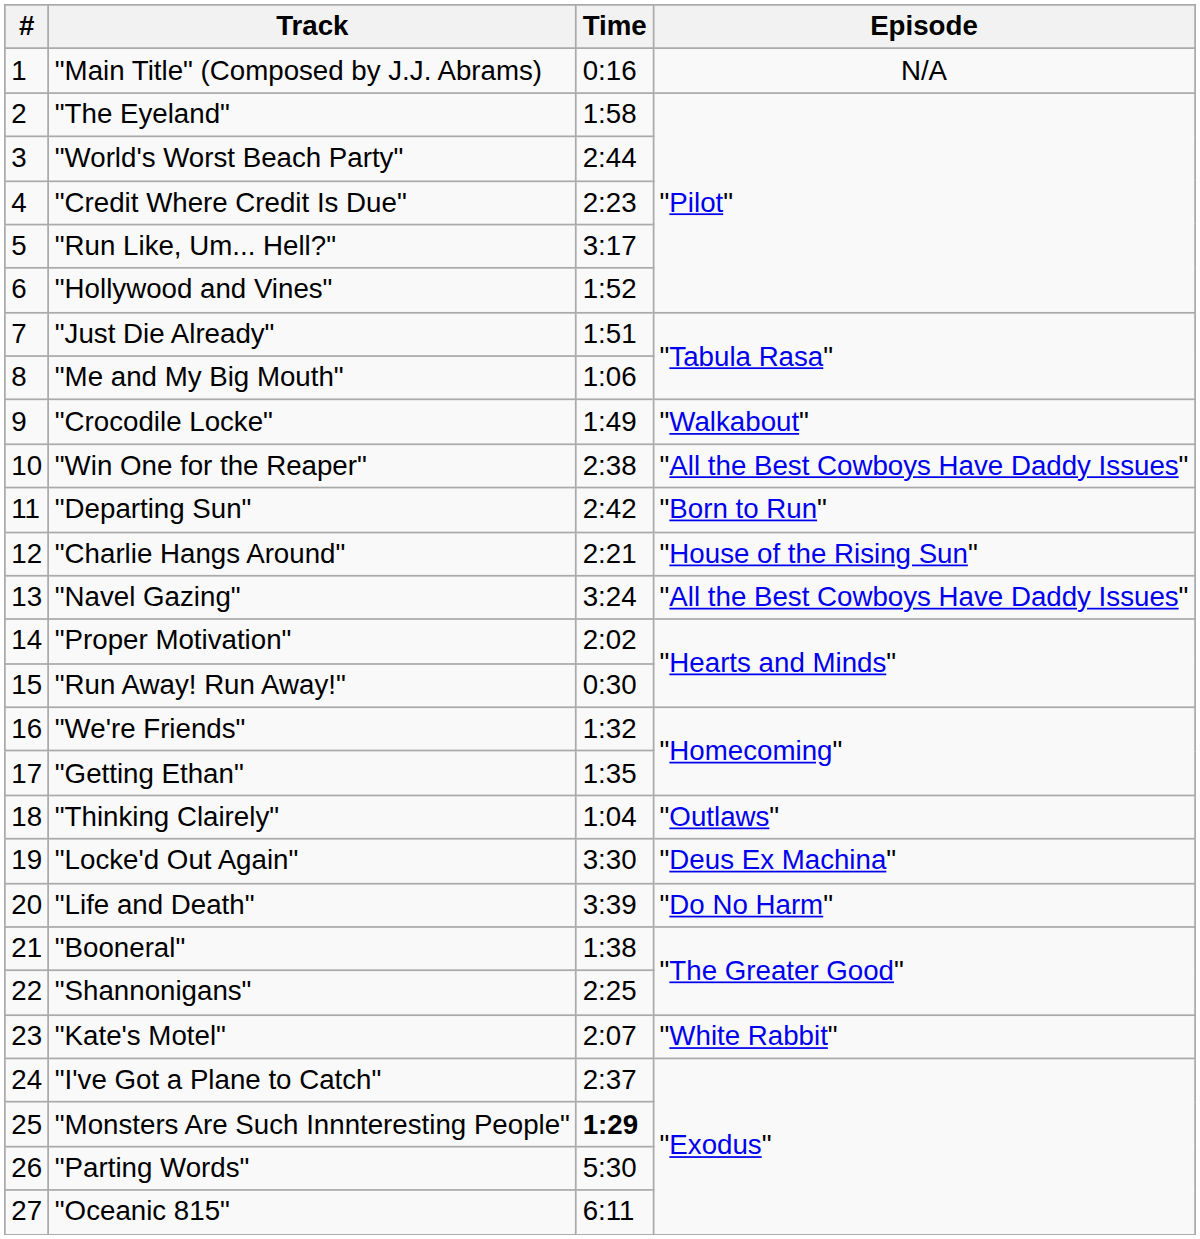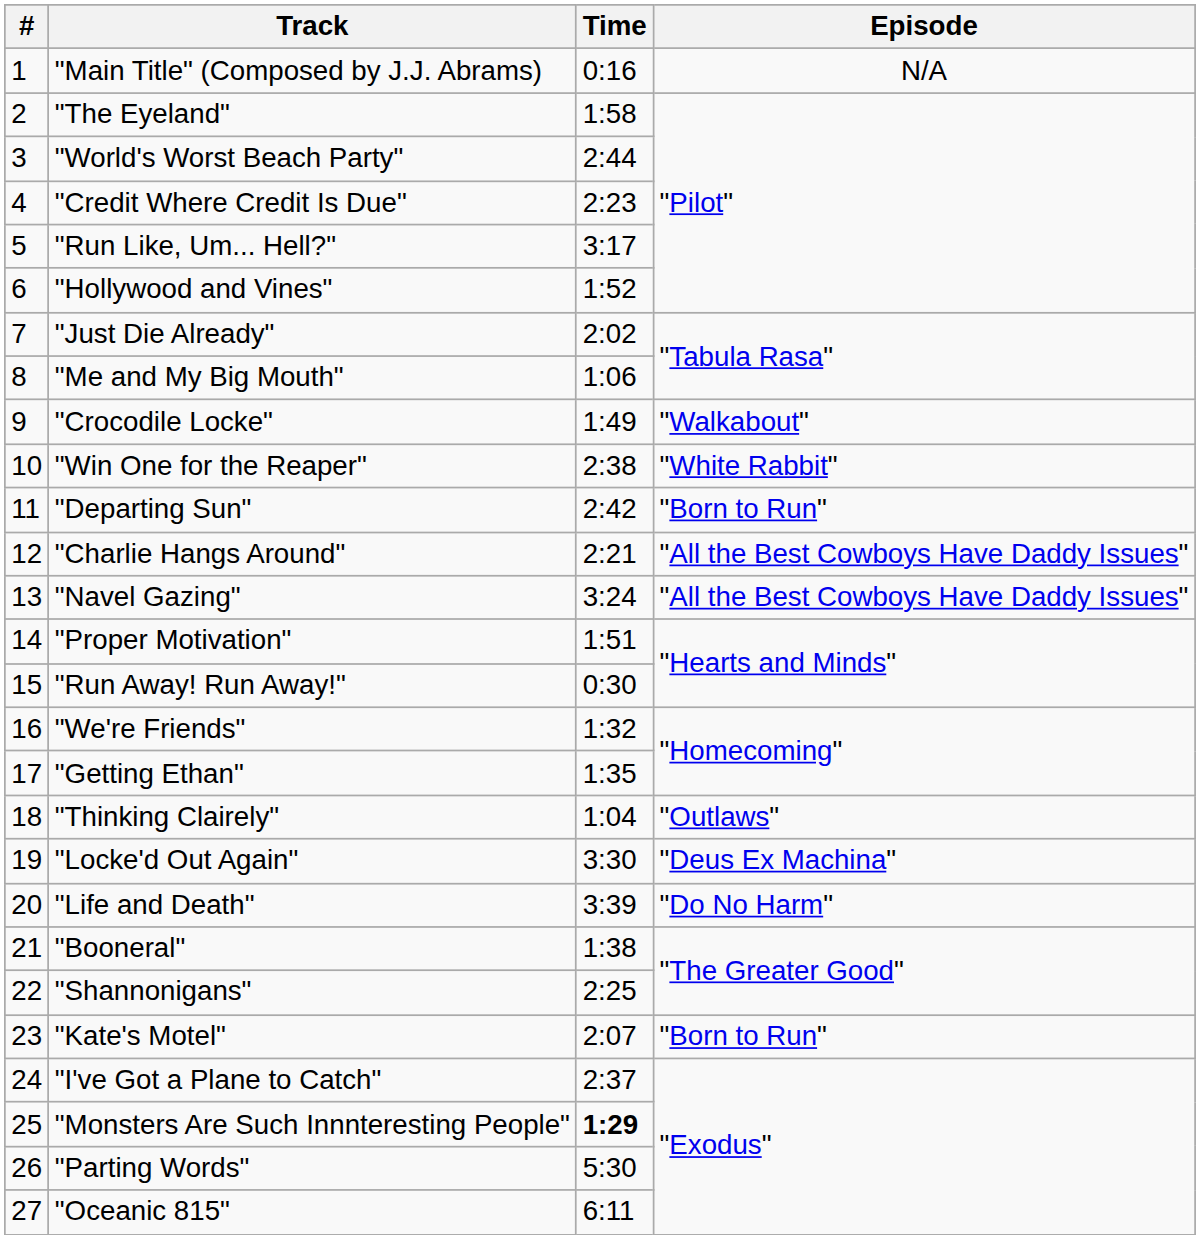 <table class="wikitable">
 <tr>
 <th>#</th>
 <th>Track</th>
 <th>Time</th>
 <th>Episode</th>
 </tr>
 <tr>
 <td>1</td>
 <td>"Main Title" (Composed by J.J. Abrams)</td>
 <td>0:16</td>
 <td colspan="2" align="center">N/A</td>
 </tr>
 <tr>
 <td>2</td>
 <td>"The Eyeland"</td>
 <td>1:58</td>
 <td rowspan="5">"<a href='#'>Pilot</a>"</td>
 </tr>
 <tr>
 <td>3</td>
 <td>"World's Worst Beach Party"</td>
 <td>2:44</td>
 </tr>
 <tr>
 <td>4</td>
 <td>"Credit Where Credit Is Due"</td>
 <td>2:23</td>
 </tr>
 <tr>
 <td>5</td>
 <td>"Run Like, Um... Hell?"</td>
 <td>3:17</td>
 </tr>
 <tr>
 <td>6</td>
 <td>"Hollywood and Vines"</td>
 <td>1:52</td>
 </tr>
 <tr>
 <td>7</td>
 <td>"Just Die Already"</td>
-<td>1:51</td>
+<td>2:02</td>
 <td rowspan="2">"<a href='#'>Tabula Rasa</a>"</td>
 </tr>
 <tr>
 <td>8</td>
 <td>"Me and My Big Mouth"</td>
 <td>1:06</td>
 </tr>
 <tr>
 <td>9</td>
 <td>"Crocodile Locke"</td>
 <td>1:49</td>
 <td>"<a href='#'>Walkabout</a>"</td>
 </tr>
 <tr>
 <td>10</td>
 <td>"Win One for the Reaper"</td>
 <td>2:38</td>
-<td>"<a href='#'>All the Best Cowboys Have Daddy Issues</a>"</td>
+<td>"<a href='#'>White Rabbit</a>"</td>
 </tr>
 <tr>
 <td>11</td>
 <td>"Departing Sun"</td>
 <td>2:42</td>
 <td>"<a href='#'>Born to Run</a>"</td>
 </tr>
 <tr>
 <td>12</td>
 <td>"Charlie Hangs Around"</td>
 <td>2:21</td>
-<td>"<a href='#'>House of the Rising Sun</a>"</td>
+<td>"<a href='#'>All the Best Cowboys Have Daddy Issues</a>"</td>
 </tr>
 <tr>
 <td>13</td>
 <td>"Navel Gazing"</td>
 <td>3:24</td>
 <td>"<a href='#'>All the Best Cowboys Have Daddy Issues</a>"</td>
 </tr>
 <tr>
 <td>14</td>
 <td>"Proper Motivation"</td>
-<td>2:02</td>
+<td>1:51</td>
 <td rowspan="2">"<a href='#'>Hearts and Minds</a>"</td>
 </tr>
 <tr>
 <td>15</td>
 <td>"Run Away! Run Away!"</td>
 <td>0:30</td>
 </tr>
 <tr>
 <td>16</td>
 <td>"We're Friends"</td>
 <td>1:32</td>
 <td rowspan="2">"<a href='#'>Homecoming</a>"</td>
 </tr>
 <tr>
 <td>17</td>
 <td>"Getting Ethan"</td>
 <td>1:35</td>
 </tr>
 <tr>
 <td>18</td>
 <td>"Thinking Clairely"</td>
 <td>1:04</td>
 <td>"<a href='#'>Outlaws</a>"</td>
 </tr>
 <tr>
 <td>19</td>
 <td>"Locke'd Out Again"</td>
 <td>3:30</td>
 <td>"<a href='#'>Deus Ex Machina</a>"</td>
 </tr>
 <tr>
 <td>20</td>
 <td>"Life and Death"</td>
 <td>3:39</td>
 <td>"<a href='#'>Do No Harm</a>"</td>
 </tr>
 <tr>
 <td>21</td>
 <td>"Booneral"</td>
 <td>1:38</td>
 <td rowspan="2">"<a href='#'>The Greater Good</a>"</td>
 </tr>
 <tr>
 <td>22</td>
 <td>"Shannonigans"</td>
 <td>2:25</td>
 </tr>
 <tr>
 <td>23</td>
 <td>"Kate's Motel"</td>
 <td>2:07</td>
-<td>"<a href='#'>White Rabbit</a>"</td>
+<td>"<a href='#'>Born to Run</a>"</td>
 </tr>
 <tr>
 <td>24</td>
 <td>"I've Got a Plane to Catch"</td>
 <td>2:37</td>
 <td rowspan="4">"<a href='#'>Exodus</a>"</td>
 </tr>
 <tr>
 <td>25</td>
 <td>"Monsters Are Such Innnteresting People"</td>
 <td><strong>1:29</strong></td>
 </tr>
 <tr>
 <td>26</td>
 <td>"Parting Words"</td>
 <td>5:30</td>
 </tr>
 <tr>
 <td>27</td>
 <td>"Oceanic 815"</td>
 <td>6:11</td>
 </tr>
 </table>
